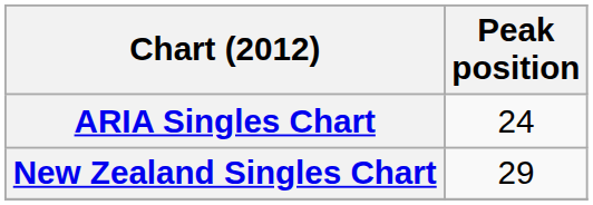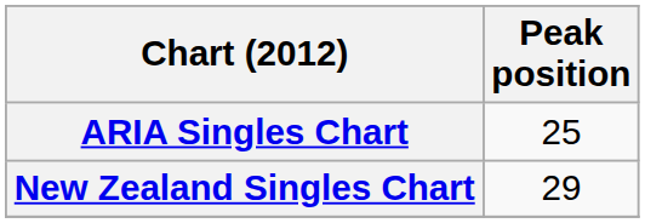 <table class="wikitable sortable plainrowheaders">
 <tr>
 <th scope="col">Chart (2012)</th>
 <th scope="col">Peak<br>position</th>
 </tr>
 <tr>
 <th scope="row"><a href='#'>ARIA Singles Chart</a></th>
-<td style="text-align:center;">24</td>
+<td style="text-align:center;">25</td>
 </tr>
 <tr>
 <th scope="row"><a href='#'>New Zealand Singles Chart</a></th>
 <td style="text-align:center;">29</td>
 </tr>
 <tr>
 </tr>
 </table>
